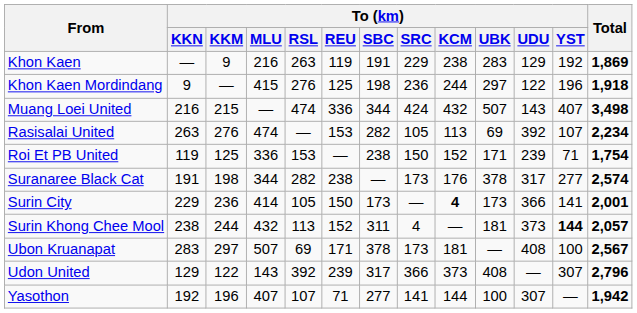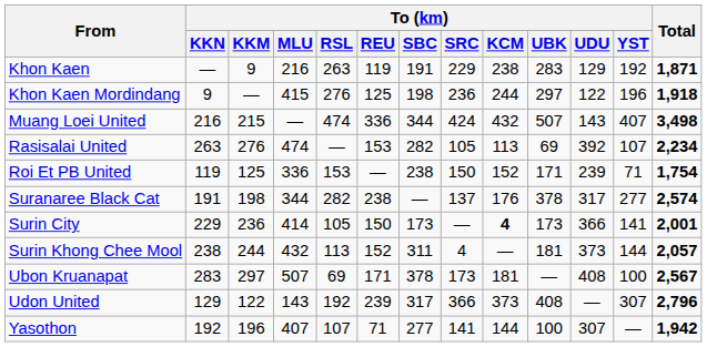 <table class="wikitable sortable">
 <tr>
 <th rowspan=2>From</th>
 <th colspan=11>To (<a href='#'>km</a>)</th>
 <th rowspan=2>Total</th>
 </tr>
 <tr>
 <th><a href='#'>KKN</a></th>
 <th><a href='#'>KKM</a></th>
 <th><a href='#'>MLU</a></th>
 <th><a href='#'>RSL</a></th>
 <th><a href='#'>REU</a></th>
 <th><a href='#'>SBC</a></th>
 <th><a href='#'>SRC</a></th>
 <th><a href='#'>KCM</a></th>
 <th><a href='#'>UBK</a></th>
 <th><a href='#'>UDU</a></th>
 <th><a href='#'>YST</a></th>
 </tr>
 <tr>
 <td><a href='#'>Khon Kaen</a></td>
 <td align="center">—</td>
 <td align="center">9</td>
 <td align="center">216</td>
 <td align="center">263</td>
 <td align="center">119</td>
 <td align="center">191</td>
 <td align="center">229</td>
 <td align="center">238</td>
 <td align="center">283</td>
 <td align="center">129</td>
 <td align="center">192</td>
-<td align="center"><strong>1,869</strong></td>
+<td align="center"><strong>1,871</strong></td>
 </tr>
 <tr>
 <td><a href='#'>Khon Kaen Mordindang</a></td>
 <td align="center">9</td>
 <td align="center">—</td>
 <td align="center">415</td>
 <td align="center">276</td>
 <td align="center">125</td>
 <td align="center">198</td>
 <td align="center">236</td>
 <td align="center">244</td>
 <td align="center">297</td>
 <td align="center">122</td>
 <td align="center">196</td>
 <td align="center"><strong>1,918</strong></td>
 </tr>
 <tr>
 <td><a href='#'>Muang Loei United</a></td>
 <td align="center">216</td>
 <td align="center">215</td>
 <td align="center">—</td>
 <td align="center">474</td>
 <td align="center">336</td>
 <td align="center">344</td>
 <td align="center">424</td>
 <td align="center">432</td>
 <td align="center">507</td>
 <td align="center">143</td>
 <td align="center">407</td>
 <td align="center"><strong>3,498</strong></td>
 </tr>
 <tr>
 <td><a href='#'>Rasisalai United</a></td>
 <td align="center">263</td>
 <td align="center">276</td>
 <td align="center">474</td>
 <td align="center">—</td>
 <td align="center">153</td>
 <td align="center">282</td>
 <td align="center">105</td>
 <td align="center">113</td>
 <td align="center">69</td>
 <td align="center">392</td>
 <td align="center">107</td>
 <td align="center"><strong>2,234</strong></td>
 </tr>
 <tr>
 <td><a href='#'>Roi Et PB United</a></td>
 <td align="center">119</td>
 <td align="center">125</td>
 <td align="center">336</td>
 <td align="center">153</td>
 <td align="center">—</td>
 <td align="center">238</td>
 <td align="center">150</td>
 <td align="center">152</td>
 <td align="center">171</td>
 <td align="center">239</td>
 <td align="center">71</td>
 <td align="center"><strong>1,754</strong></td>
 </tr>
 <tr>
 <td><a href='#'>Suranaree Black Cat</a></td>
 <td align="center">191</td>
 <td align="center">198</td>
 <td align="center">344</td>
 <td align="center">282</td>
 <td align="center">238</td>
 <td align="center">—</td>
-<td align="center">173</td>
+<td align="center">137</td>
 <td align="center">176</td>
 <td align="center">378</td>
 <td align="center">317</td>
 <td align="center">277</td>
 <td align="center"><strong>2,574</strong></td>
 </tr>
 <tr>
 <td><a href='#'>Surin City</a></td>
 <td align="center">229</td>
 <td align="center">236</td>
 <td align="center">414</td>
 <td align="center">105</td>
 <td align="center">150</td>
 <td align="center">173</td>
 <td align="center">—</td>
 <td align="center"><strong>4</strong></td>
 <td align="center">173</td>
 <td align="center">366</td>
 <td align="center">141</td>
 <td align="center"><strong>2,001</strong></td>
 </tr>
 <tr>
 <td><a href='#'>Surin Khong Chee Mool</a></td>
 <td align="center">238</td>
 <td align="center">244</td>
 <td align="center">432</td>
 <td align="center">113</td>
 <td align="center">152</td>
 <td align="center">311</td>
 <td align="center">4</td>
 <td align="center">—</td>
 <td align="center">181</td>
 <td align="center">373</td>
-<td align="center"><strong>144</strong></td>
+<td align="center">144</td>
 <td align="center"><strong>2,057</strong></td>
 </tr>
 <tr>
 <td><a href='#'>Ubon Kruanapat</a></td>
 <td align="center">283</td>
 <td align="center">297</td>
 <td align="center">507</td>
 <td align="center">69</td>
 <td align="center">171</td>
 <td align="center">378</td>
 <td align="center">173</td>
 <td align="center">181</td>
 <td align="center">—</td>
 <td align="center">408</td>
 <td align="center">100</td>
 <td align="center"><strong>2,567</strong></td>
 </tr>
 <tr>
 <td><a href='#'>Udon United</a></td>
 <td align="center">129</td>
 <td align="center">122</td>
 <td align="center">143</td>
-<td align="center">392</td>
+<td align="center">192</td>
 <td align="center">239</td>
 <td align="center">317</td>
 <td align="center">366</td>
 <td align="center">373</td>
 <td align="center">408</td>
 <td align="center">—</td>
 <td align="center">307</td>
 <td align="center"><strong>2,796</strong></td>
 </tr>
 <tr>
 <td><a href='#'>Yasothon</a></td>
 <td align="center">192</td>
 <td align="center">196</td>
 <td align="center">407</td>
 <td align="center">107</td>
 <td align="center">71</td>
 <td align="center">277</td>
 <td align="center">141</td>
 <td align="center">144</td>
 <td align="center">100</td>
 <td align="center">307</td>
 <td align="center">—</td>
 <td align="center"><strong>1,942</strong></td>
 </tr>
 </table>
